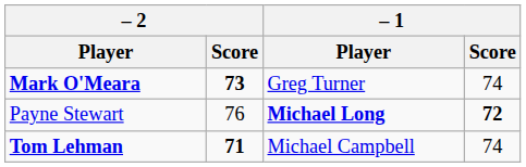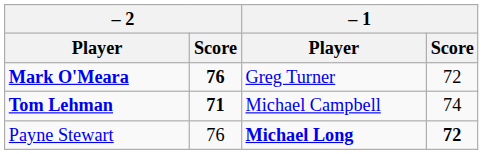 <table class=wikitable>
 <tr>
 <th colspan=2> – 2</th>
 <th colspan=2> – 1</th>
 </tr>
 <tr>
 <th width=155>Player</th>
 <th>Score</th>
 <th width=155>Player</th>
 <th>Score</th>
 </tr>
 <tr>
 <td><strong><a href='#'>Mark O'Meara</a></strong></td>
-<td align=center><strong>73</strong></td>
+<td align=center><strong>76</strong></td>
 <td><a href='#'>Greg Turner</a></td>
+<td align=center>72</td>
+</tr>
+<tr>
+<td><strong><a href='#'>Tom Lehman</a></strong></td>
+<td align=center><strong>71</strong></td>
+<td><a href='#'>Michael Campbell</a></td>
 <td align=center>74</td>
 </tr>
 <tr>
 <td><a href='#'>Payne Stewart</a></td>
 <td align=center>76</td>
 <td><strong><a href='#'>Michael Long</a></strong></td>
 <td align=center><strong>72</strong></td>
 </tr>
-<tr>
-<td><strong><a href='#'>Tom Lehman</a></strong></td>
-<td align=center><strong>71</strong></td>
-<td><a href='#'>Michael Campbell</a></td>
-<td align=center>74</td>
-</tr>
 </table>
